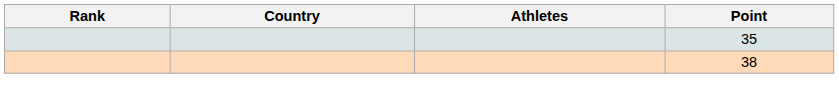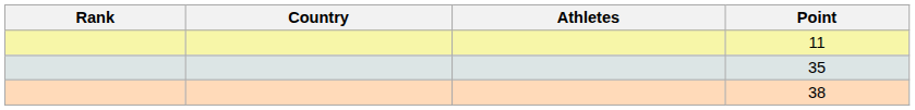 <table class="wikitable" width=65% style="font-size:90%; text-align:center;">
 <tr>
 <th>Rank</th>
 <th>Country</th>
 <th>Athletes</th>
 <th>Point</th>
+</tr>
+<tr bgcolor="#F7F6A8">
+<td></td>
+<td align=left></td>
+<td></td>
+<td>11</td>
 </tr>
 <tr bgcolor="#DCE5E5">
 <td></td>
 <td align=left></td>
 <td></td>
 <td>35</td>
 </tr>
 <tr bgcolor="#FFDAB9">
 <td></td>
 <td align=left></td>
 <td></td>
 <td>38</td>
 </tr>
 </table>
